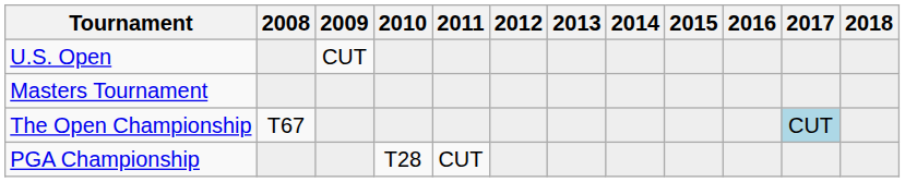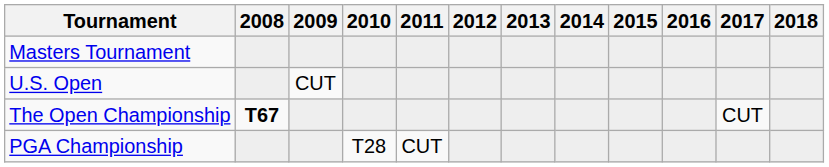 <table class="wikitable" style="font-size:95%;text-align:center;">
 <tr>
 <th>Tournament</th>
 <th>2008</th>
 <th>2009</th>
 <th>2010</th>
 <th>2011</th>
 <th>2012</th>
 <th>2013</th>
 <th>2014</th>
 <th>2015</th>
 <th>2016</th>
 <th>2017</th>
 <th>2018</th>
 </tr>
 <tr>
+<td align=left><a href='#'>Masters Tournament</a></td>
+<td style="background:#eeeeee;"></td>
+<td style="background:#eeeeee;"></td>
+<td style="background:#eeeeee;"></td>
+<td style="background:#eeeeee;"></td>
+<td style="background:#eeeeee;"></td>
+<td style="background:#eeeeee;"></td>
+<td style="background:#eeeeee;"></td>
+<td style="background:#eeeeee;"></td>
+<td style="background:#eeeeee;"></td>
+<td style="background:#eeeeee;"></td>
+<td style="background:#eeeeee;"></td>
+</tr>
+<tr>
 <td align=left><a href='#'>U.S. Open</a></td>
 <td style="background:#eeeeee;"></td>
 <td>CUT</td>
 <td style="background:#eeeeee;"></td>
 <td style="background:#eeeeee;"></td>
 <td style="background:#eeeeee;"></td>
 <td style="background:#eeeeee;"></td>
 <td style="background:#eeeeee;"></td>
 <td style="background:#eeeeee;"></td>
 <td style="background:#eeeeee;"></td>
 <td style="background:#eeeeee;"></td>
 <td style="background:#eeeeee;"></td>
 </tr>
 <tr>
-<td align=left><a href='#'>Masters Tournament</a></td>
+<td align=left><a href='#'>The Open Championship</a></td>
+<td><strong>T67</strong></td>
 <td style="background:#eeeeee;"></td>
 <td style="background:#eeeeee;"></td>
 <td style="background:#eeeeee;"></td>
 <td style="background:#eeeeee;"></td>
 <td style="background:#eeeeee;"></td>
 <td style="background:#eeeeee;"></td>
 <td style="background:#eeeeee;"></td>
 <td style="background:#eeeeee;"></td>
-<td style="background:#eeeeee;"></td>
-<td style="background:#eeeeee;"></td>
-<td style="background:#eeeeee;"></td>
-</tr>
-<tr>
-<td align=left><a href='#'>The Open Championship</a></td>
-<td>T67</td>
-<td style="background:#eeeeee;"></td>
-<td style="background:#eeeeee;"></td>
-<td style="background:#eeeeee;"></td>
-<td style="background:#eeeeee;"></td>
-<td style="background:#eeeeee;"></td>
-<td style="background:#eeeeee;"></td>
-<td style="background:#eeeeee;"></td>
-<td style="background:#eeeeee;"></td>
-<td style="background: lightblue;">CUT</td>
+<td>CUT</td>
 <td style="background:#eeeeee;"></td>
 </tr>
 <tr>
 <td align=left><a href='#'>PGA Championship</a></td>
 <td style="background:#eeeeee;"></td>
 <td style="background:#eeeeee;"></td>
 <td>T28</td>
 <td>CUT</td>
 <td style="background:#eeeeee;"></td>
 <td style="background:#eeeeee;"></td>
 <td style="background:#eeeeee;"></td>
 <td style="background:#eeeeee;"></td>
 <td style="background:#eeeeee;"></td>
 <td style="background:#eeeeee;"></td>
 <td style="background:#eeeeee;"></td>
 </tr>
 </table>
